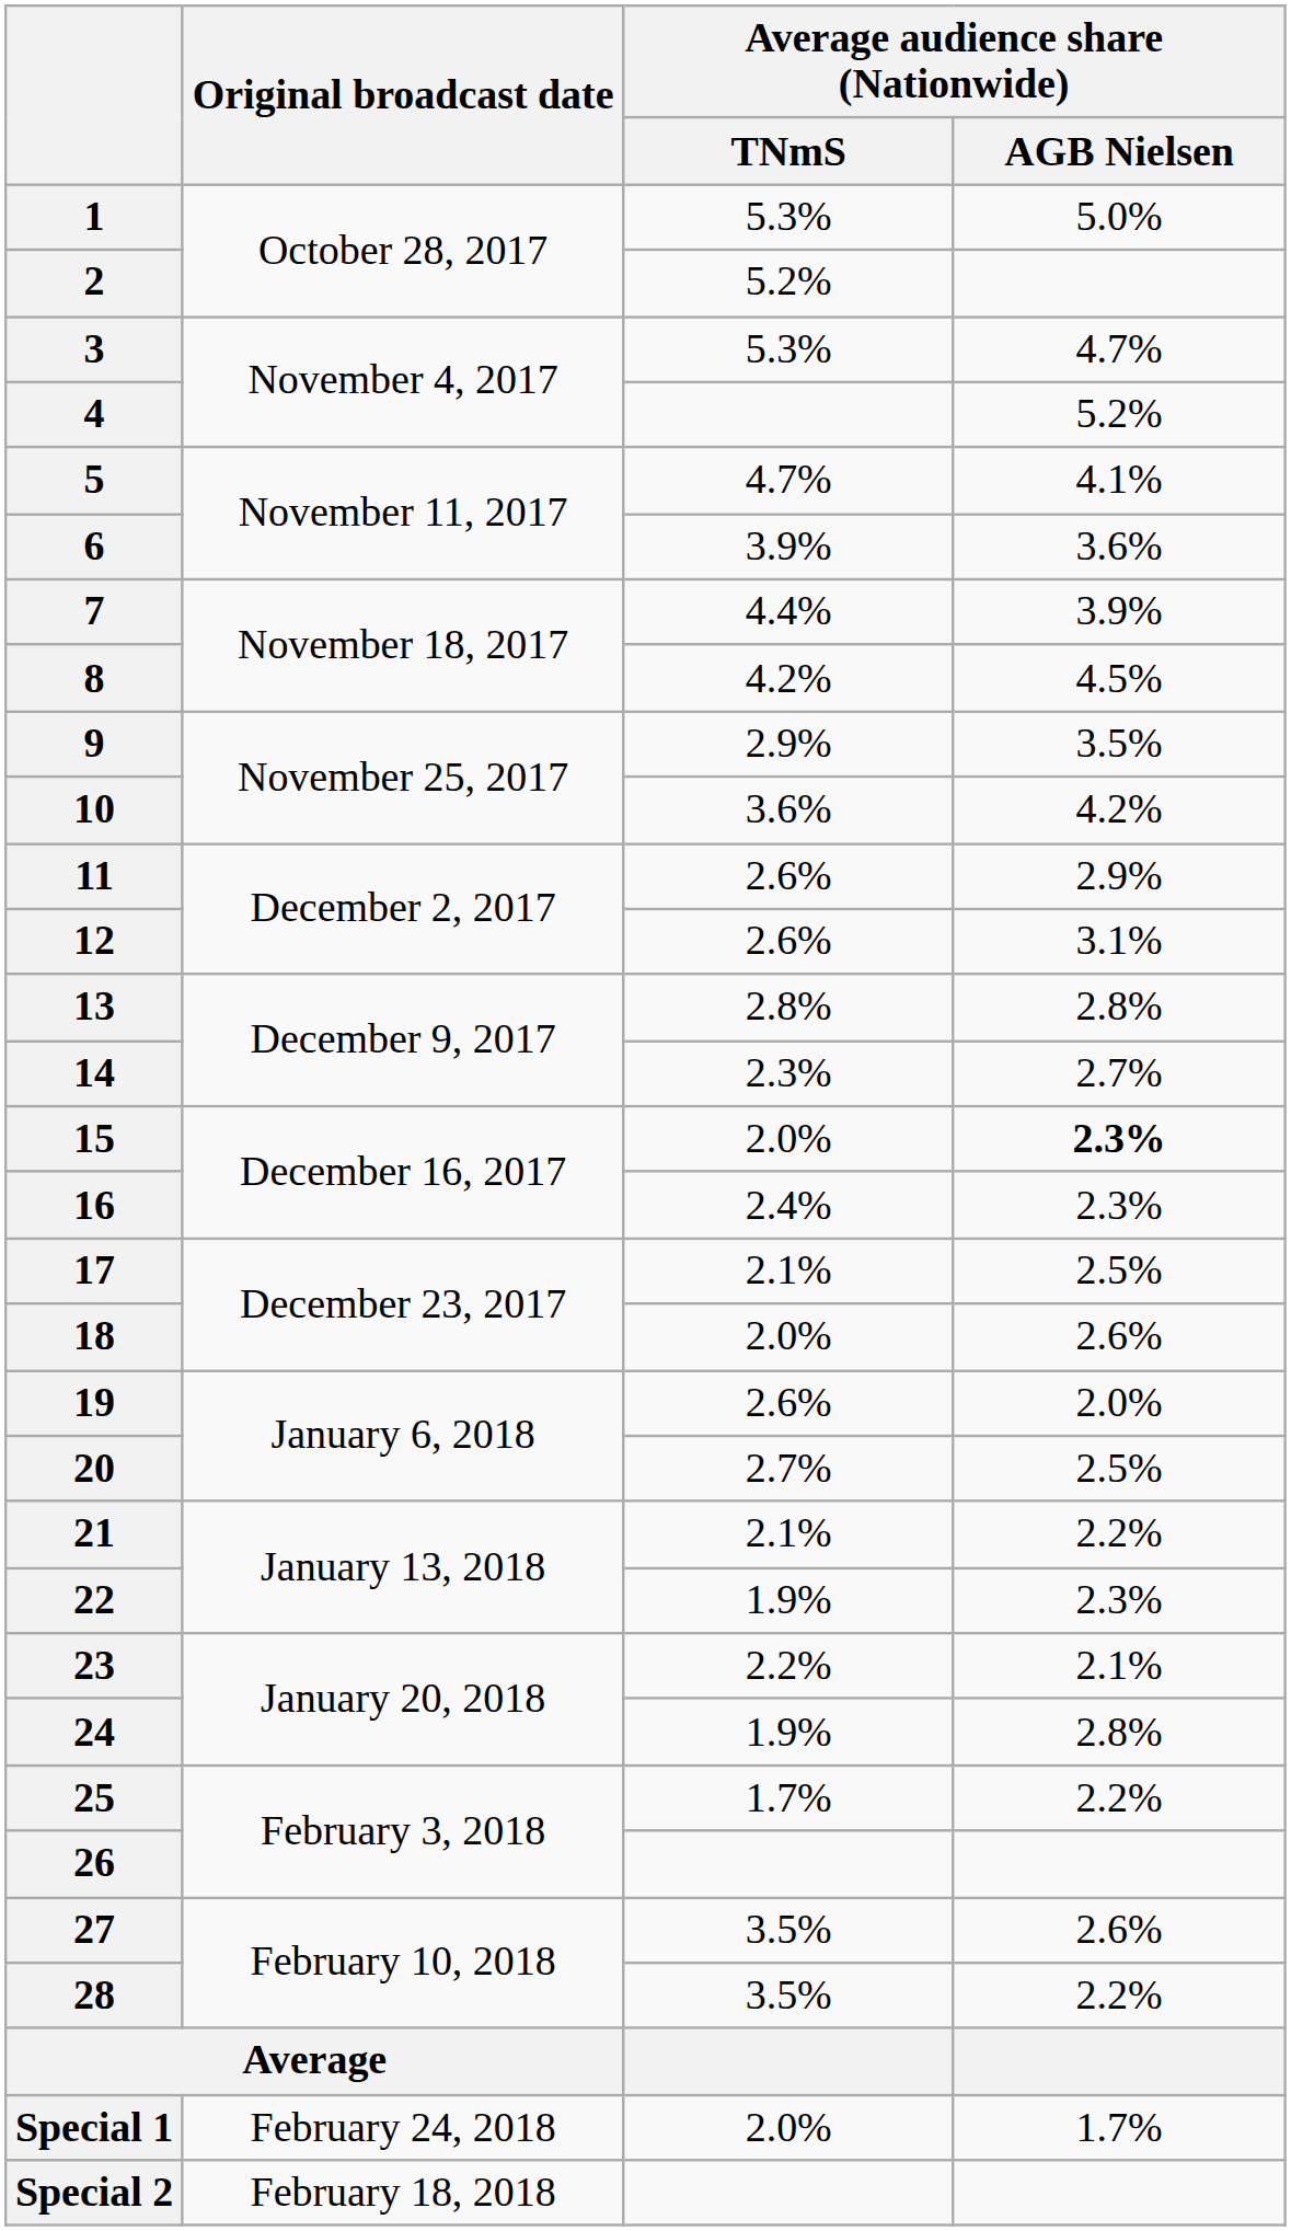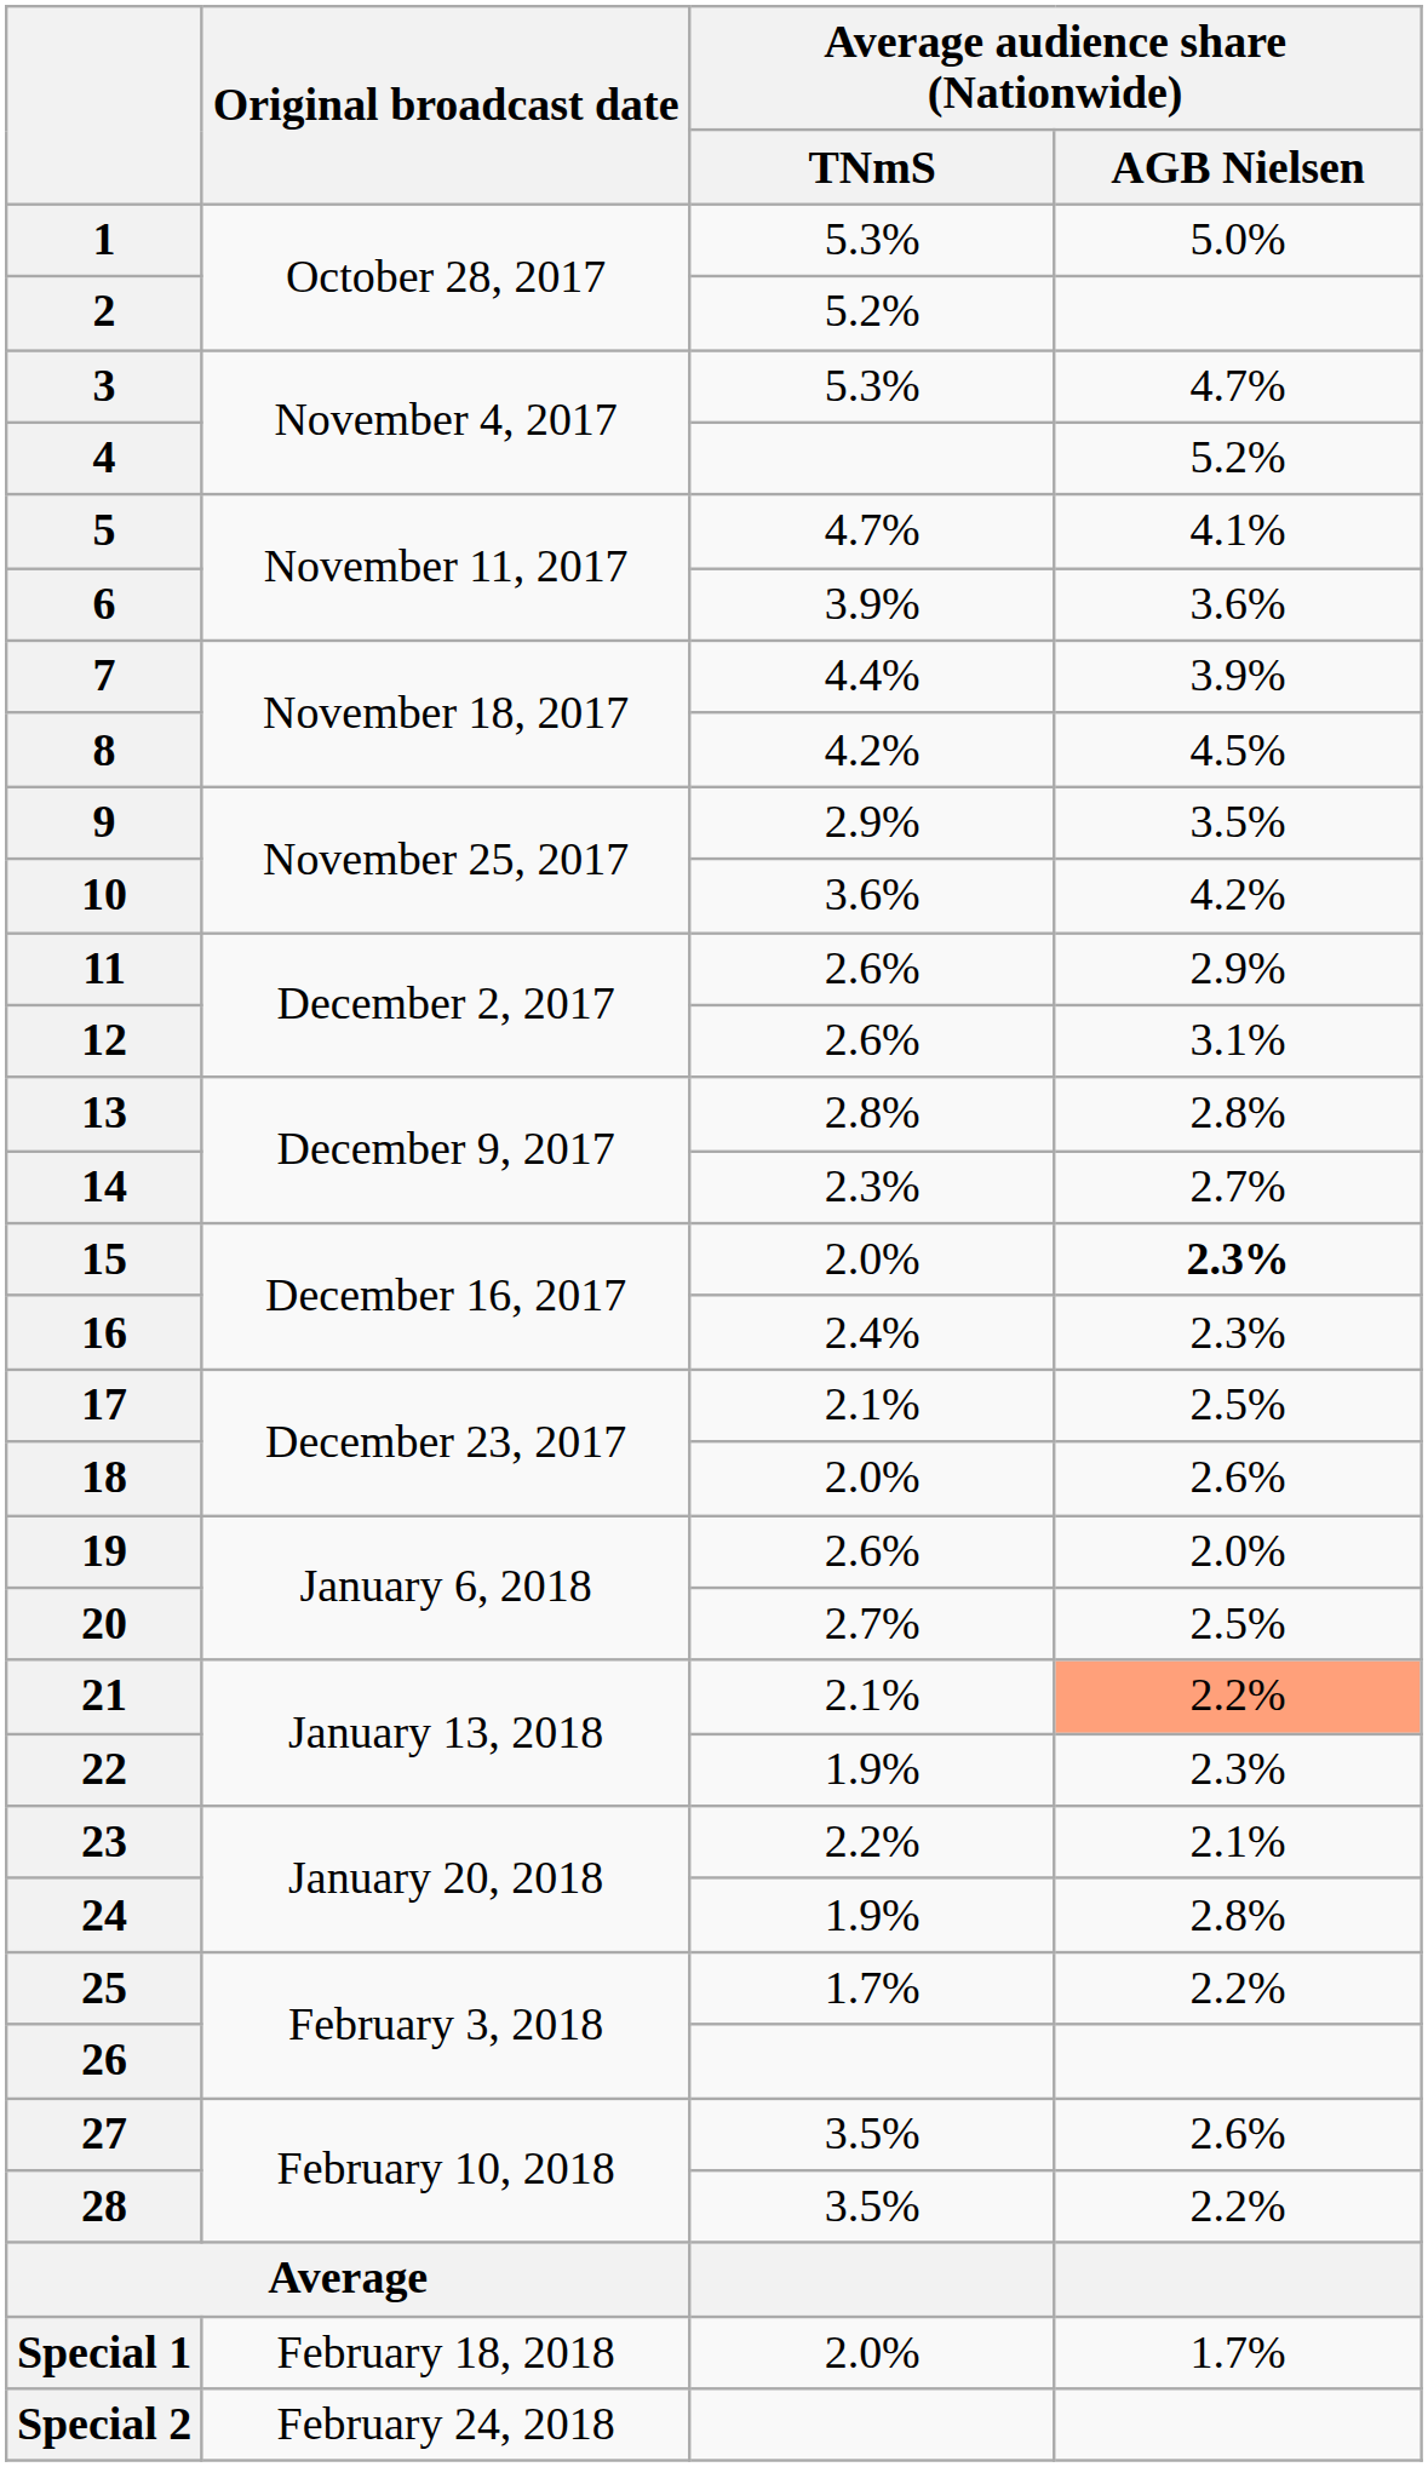 <table class="wikitable" style="text-align:center;">
 <tr>
 <th rowspan="2"></th>
 <th rowspan="2">Original broadcast date</th>
 <th colspan="2">Average audience share (Nationwide)</th>
 </tr>
 <tr>
 <th width="120">TNmS</th>
 <th width="120">AGB Nielsen</th>
 </tr>
 <tr>
 <th>1</th>
 <td rowspan="2">October 28, 2017</td>
 <td>5.3%</td>
 <td>5.0%</td>
 </tr>
 <tr>
 <th>2</th>
 <td>5.2%</td>
 <td></td>
 </tr>
 <tr>
 <th>3</th>
 <td rowspan="2">November 4, 2017</td>
 <td>5.3%</td>
 <td>4.7%</td>
 </tr>
 <tr>
 <th>4</th>
 <td></td>
 <td>5.2%</td>
 </tr>
 <tr>
 <th>5</th>
 <td rowspan="2">November 11, 2017</td>
 <td>4.7%</td>
 <td>4.1%</td>
 </tr>
 <tr>
 <th>6</th>
 <td>3.9%</td>
 <td>3.6%</td>
 </tr>
 <tr>
 <th>7</th>
 <td rowspan="2">November 18, 2017</td>
 <td>4.4%</td>
 <td>3.9%</td>
 </tr>
 <tr>
 <th>8</th>
 <td>4.2%</td>
 <td>4.5%</td>
 </tr>
 <tr>
 <th>9</th>
 <td rowspan="2">November 25, 2017</td>
 <td>2.9%</td>
 <td>3.5%</td>
 </tr>
 <tr>
 <th>10</th>
 <td>3.6%</td>
 <td>4.2%</td>
 </tr>
 <tr>
 <th>11</th>
 <td rowspan="2">December 2, 2017</td>
 <td>2.6%</td>
 <td>2.9%</td>
 </tr>
 <tr>
 <th>12</th>
 <td>2.6%</td>
 <td>3.1%</td>
 </tr>
 <tr>
 <th>13</th>
 <td rowspan="2">December 9, 2017</td>
 <td>2.8%</td>
 <td>2.8%</td>
 </tr>
 <tr>
 <th>14</th>
 <td>2.3%</td>
 <td>2.7%</td>
 </tr>
 <tr>
 <th>15</th>
 <td rowspan="2">December 16, 2017</td>
 <td>2.0%</td>
 <td><strong>2.3%</strong></td>
 </tr>
 <tr>
 <th>16</th>
 <td>2.4%</td>
 <td>2.3%</td>
 </tr>
 <tr>
 <th>17</th>
 <td rowspan="2">December 23, 2017</td>
 <td>2.1%</td>
 <td>2.5%</td>
 </tr>
 <tr>
 <th>18</th>
 <td>2.0%</td>
 <td>2.6%</td>
 </tr>
 <tr>
 <th>19</th>
 <td rowspan="2">January 6, 2018</td>
 <td>2.6%</td>
 <td>2.0%</td>
 </tr>
 <tr>
 <th>20</th>
 <td>2.7%</td>
 <td>2.5%</td>
 </tr>
 <tr>
 <th>21</th>
 <td rowspan="2">January 13, 2018</td>
 <td>2.1%</td>
-<td>2.2%</td>
+<td style="background: lightsalmon;">2.2%</td>
 </tr>
 <tr>
 <th>22</th>
 <td>1.9%</td>
 <td>2.3%</td>
 </tr>
 <tr>
 <th>23</th>
 <td rowspan="2">January 20, 2018</td>
 <td>2.2%</td>
 <td>2.1%</td>
 </tr>
 <tr>
 <th>24</th>
 <td>1.9%</td>
 <td>2.8%</td>
 </tr>
 <tr>
 <th>25</th>
 <td rowspan="2">February 3, 2018</td>
 <td>1.7%</td>
 <td>2.2%</td>
 </tr>
 <tr>
 <th>26</th>
 <td></td>
 <td></td>
 </tr>
 <tr>
 <th>27</th>
 <td rowspan="2">February 10, 2018</td>
 <td>3.5%</td>
 <td>2.6%</td>
 </tr>
 <tr>
 <th>28</th>
 <td>3.5%</td>
 <td>2.2%</td>
 </tr>
 <tr>
 <th colspan="2">Average</th>
 <th></th>
 <th></th>
 </tr>
 <tr>
 <th>Special 1</th>
-<td>February 24, 2018</td>
+<td>February 18, 2018</td>
 <td>2.0%</td>
 <td>1.7%</td>
 </tr>
 <tr>
 <th>Special 2</th>
-<td>February 18, 2018</td>
+<td>February 24, 2018</td>
 <td></td>
 <td></td>
 </tr>
 </table>
